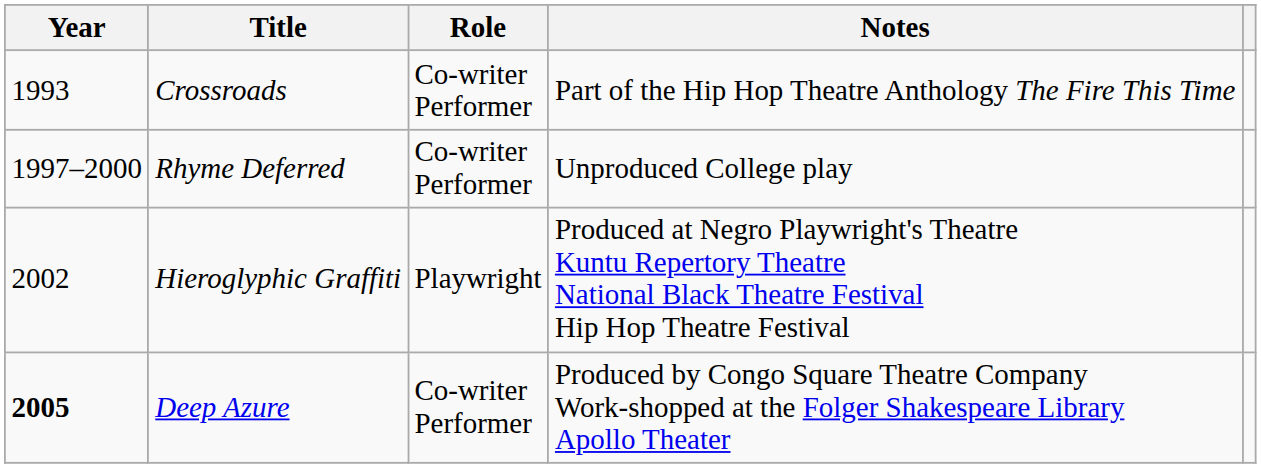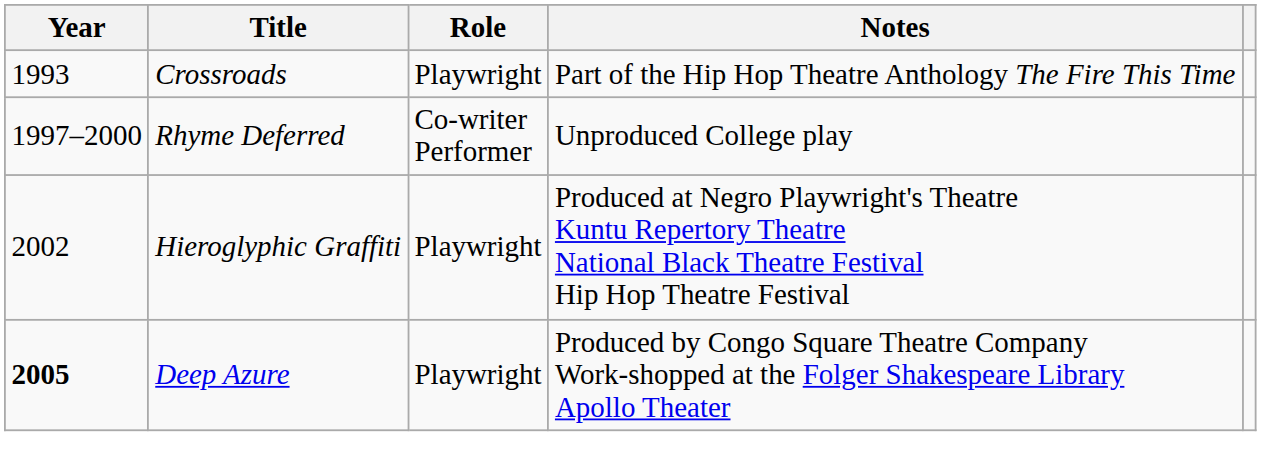 <table class="wikitable sortable plainrowheaders">
 <tr>
 <th scope="col">Year</th>
 <th scope="col">Title</th>
 <th scope="col">Role</th>
 <th scope="col" class="unsortable">Notes</th>
 <th scope="col" class="unsortable"></th>
 </tr>
 <tr>
 <td>1993</td>
 <td><em>Crossroads</em></td>
-<td>Co-writer<br>Performer</td>
+<td>Playwright</td>
 <td>Part of the Hip Hop Theatre Anthology <em>The Fire This Time</em></td>
 <td style="text-align:center;"></td>
 </tr>
 <tr>
 <td>1997–2000</td>
 <td><em>Rhyme Deferred</em></td>
 <td>Co-writer<br>Performer</td>
 <td>Unproduced College play</td>
 <td style="text-align:center;"></td>
 </tr>
 <tr>
 <td>2002</td>
 <td><em>Hieroglyphic Graffiti</em></td>
 <td>Playwright</td>
 <td>Produced at Negro Playwright's Theatre<br><a href='#'>Kuntu Repertory Theatre</a><br><a href='#'>National Black Theatre Festival</a><br>Hip Hop Theatre Festival</td>
 <td style="text-align:center;"></td>
 </tr>
 <tr>
 <td><strong>2005</strong></td>
 <td><em><a href='#'>Deep Azure</a></em></td>
-<td>Co-writer<br>Performer</td>
+<td>Playwright</td>
 <td>Produced by Congo Square Theatre Company<br>Work-shopped at the <a href='#'>Folger Shakespeare Library</a><br><a href='#'>Apollo Theater</a></td>
 <td style="text-align:center;"></td>
 </tr>
 </table>
